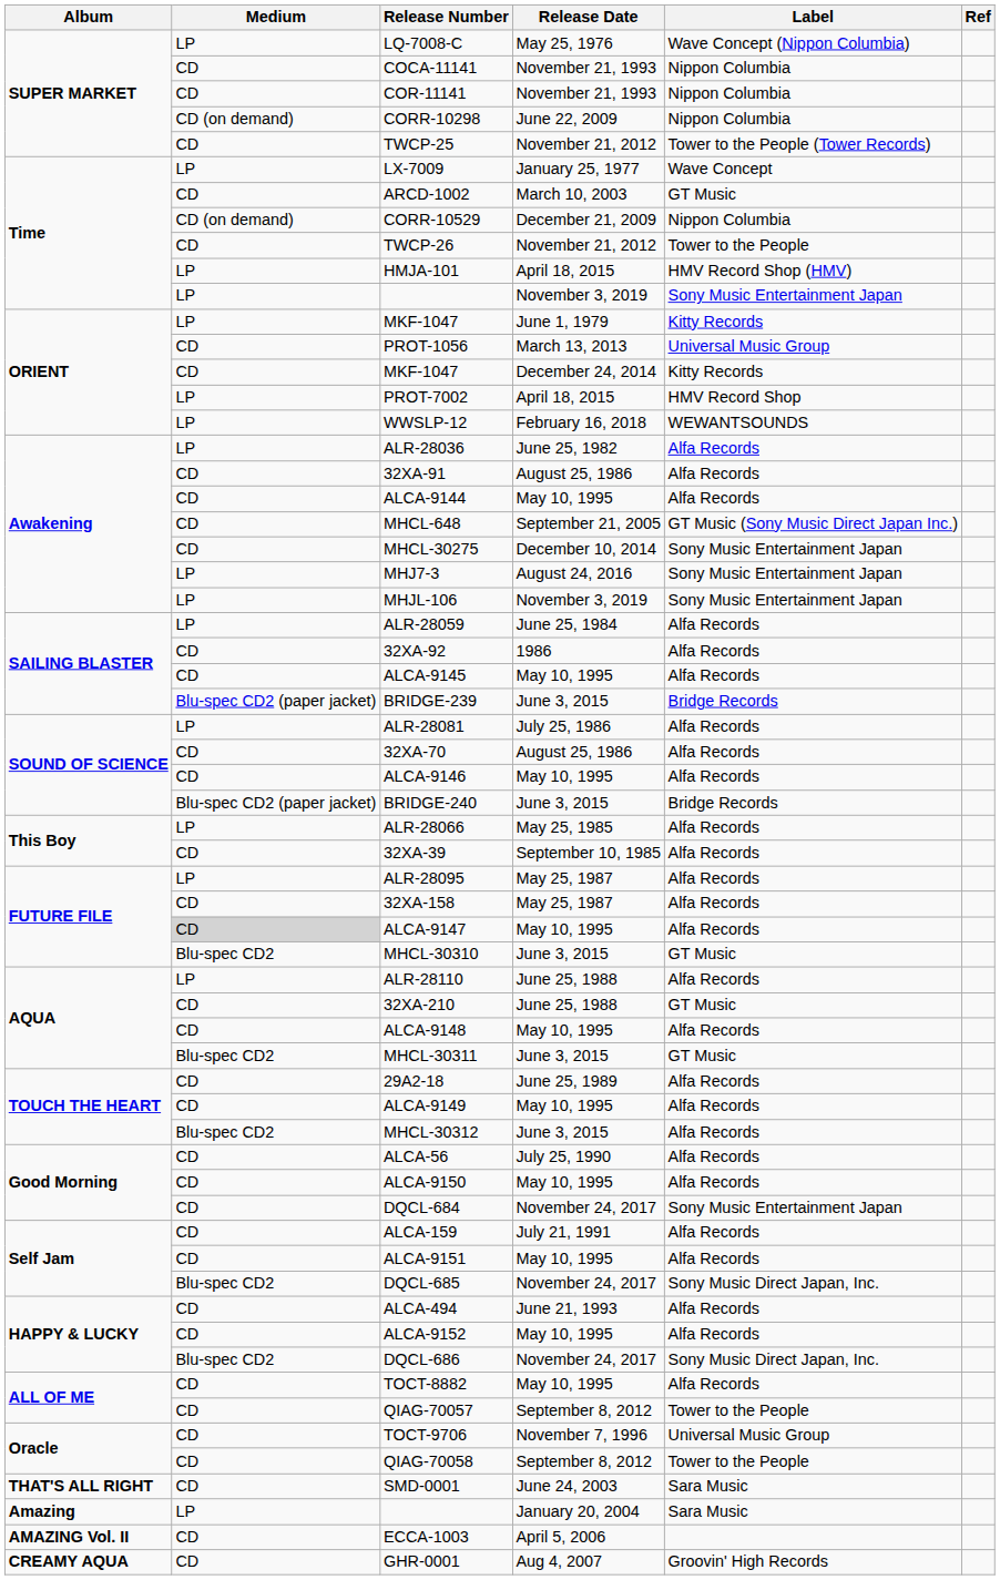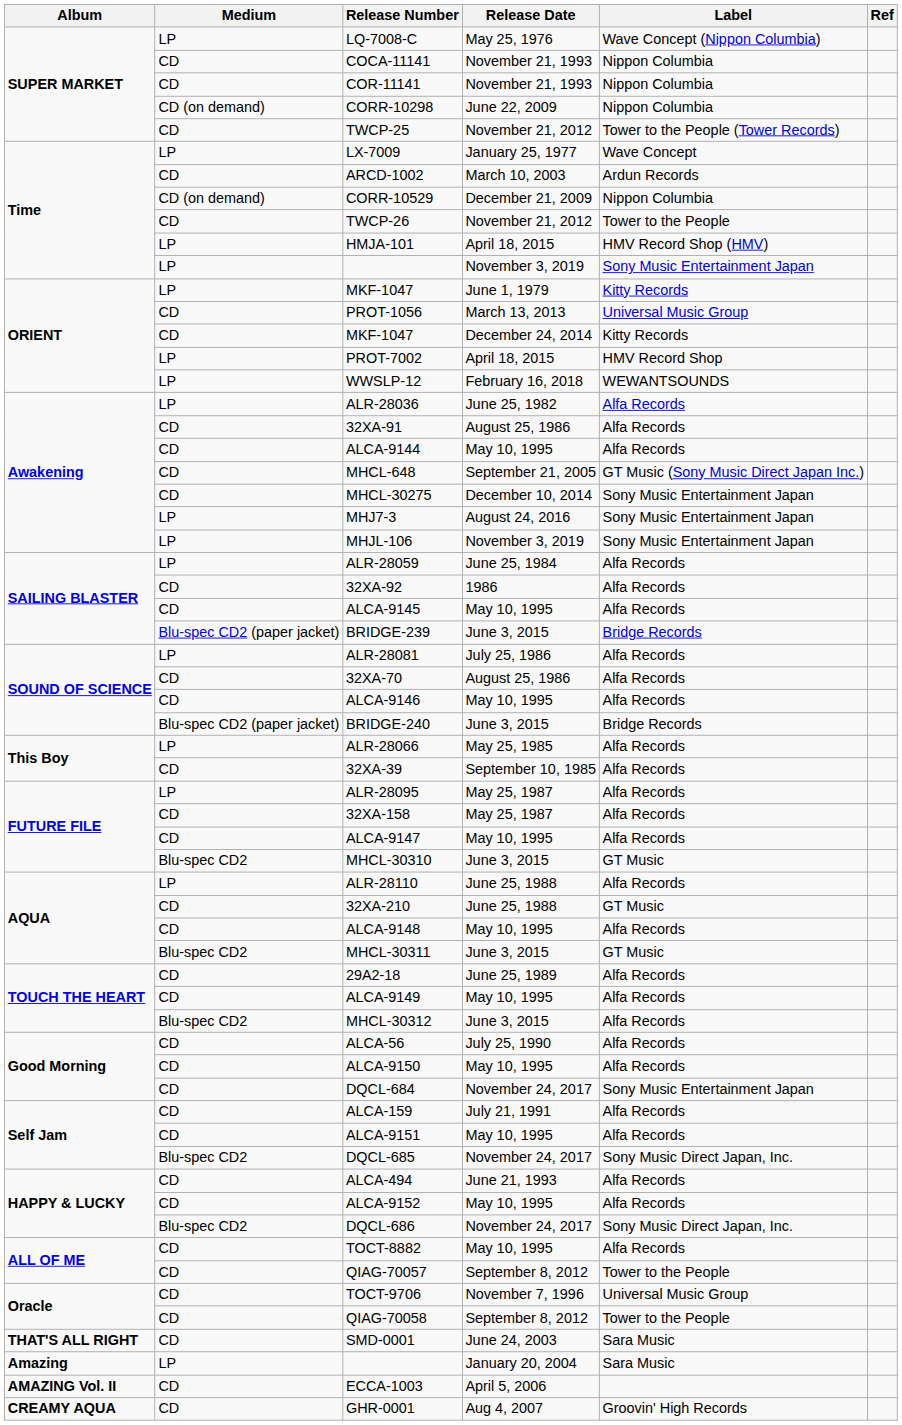 <table class="wikitable">
 <tr>
 <th>Album</th>
 <th>Medium</th>
 <th>Release Number</th>
 <th>Release Date</th>
 <th>Label</th>
 <th>Ref</th>
 </tr>
 <tr>
 <td rowspan="5"><strong>SUPER MARKET</strong></td>
 <td>LP</td>
 <td>LQ-7008-C</td>
 <td>May 25, 1976</td>
 <td>Wave Concept (<a href='#'>Nippon Columbia</a>)</td>
 <td></td>
 </tr>
 <tr>
 <td>CD</td>
 <td>COCA-11141</td>
 <td>November 21, 1993</td>
 <td>Nippon Columbia</td>
 <td></td>
 </tr>
 <tr>
 <td>CD</td>
 <td>COR-11141</td>
 <td>November 21, 1993</td>
 <td>Nippon Columbia</td>
 <td></td>
 </tr>
 <tr>
 <td>CD (on demand)</td>
 <td>CORR-10298</td>
 <td>June 22, 2009</td>
 <td>Nippon Columbia</td>
 <td></td>
 </tr>
 <tr>
 <td>CD</td>
 <td>TWCP-25</td>
 <td>November 21, 2012</td>
 <td>Tower to the People (<a href='#'>Tower Records</a>)</td>
 <td></td>
 </tr>
 <tr>
 <td rowspan="6"><strong>Time</strong></td>
 <td>LP</td>
 <td>LX-7009</td>
 <td>January 25, 1977</td>
 <td>Wave Concept</td>
 <td></td>
 </tr>
 <tr>
 <td>CD</td>
 <td>ARCD-1002</td>
 <td>March 10, 2003</td>
-<td>GT Music</td>
+<td>Ardun Records</td>
 <td></td>
 </tr>
 <tr>
 <td>CD (on demand)</td>
 <td>CORR-10529</td>
 <td>December 21, 2009</td>
 <td>Nippon Columbia</td>
 <td></td>
 </tr>
 <tr>
 <td>CD</td>
 <td>TWCP-26</td>
 <td>November 21, 2012</td>
 <td>Tower to the People</td>
 <td></td>
 </tr>
 <tr>
 <td>LP</td>
 <td>HMJA-101</td>
 <td>April 18, 2015</td>
 <td>HMV Record Shop (<a href='#'>HMV</a>)</td>
 <td></td>
 </tr>
 <tr>
 <td>LP</td>
 <td></td>
 <td>November 3, 2019</td>
 <td><a href='#'>Sony Music Entertainment Japan</a></td>
 <td></td>
 </tr>
 <tr>
 <td rowspan="5"><strong>ORIENT</strong></td>
 <td>LP</td>
 <td>MKF-1047</td>
 <td>June 1, 1979</td>
 <td><a href='#'>Kitty Records</a></td>
 <td></td>
 </tr>
 <tr>
 <td>CD</td>
 <td>PROT-1056</td>
 <td>March 13, 2013</td>
 <td><a href='#'>Universal Music Group</a></td>
 <td></td>
 </tr>
 <tr>
 <td>CD</td>
 <td>MKF-1047</td>
 <td>December 24, 2014</td>
 <td>Kitty Records</td>
 <td></td>
 </tr>
 <tr>
 <td>LP</td>
 <td>PROT-7002</td>
 <td>April 18, 2015</td>
 <td>HMV Record Shop</td>
 <td></td>
 </tr>
 <tr>
 <td>LP</td>
 <td>WWSLP-12</td>
 <td>February 16, 2018</td>
 <td>WEWANTSOUNDS</td>
 <td></td>
 </tr>
 <tr>
 <td rowspan="7"><a href='#'><strong>Awakening</strong></a></td>
 <td>LP</td>
 <td>ALR-28036</td>
 <td>June 25, 1982</td>
 <td><a href='#'>Alfa Records</a></td>
 <td></td>
 </tr>
 <tr>
 <td>CD</td>
 <td>32XA-91</td>
 <td>August 25, 1986</td>
 <td>Alfa Records</td>
 <td></td>
 </tr>
 <tr>
 <td>CD</td>
 <td>ALCA-9144</td>
 <td>May 10, 1995</td>
 <td>Alfa Records</td>
 <td></td>
 </tr>
 <tr>
 <td>CD</td>
 <td>MHCL-648</td>
 <td>September 21, 2005</td>
 <td>GT Music (<a href='#'>Sony Music Direct Japan Inc.</a>)</td>
 <td></td>
 </tr>
 <tr>
 <td>CD</td>
 <td>MHCL-30275</td>
 <td>December 10, 2014</td>
 <td>Sony Music Entertainment Japan</td>
 <td></td>
 </tr>
 <tr>
 <td>LP</td>
 <td>MHJ7-3</td>
 <td>August 24, 2016</td>
 <td>Sony Music Entertainment Japan</td>
 <td></td>
 </tr>
 <tr>
 <td>LP</td>
 <td>MHJL-106</td>
 <td>November 3, 2019</td>
 <td>Sony Music Entertainment Japan</td>
 <td></td>
 </tr>
 <tr>
 <td rowspan="4"><a href='#'><strong>SAILING BLASTER</strong></a></td>
 <td>LP</td>
 <td>ALR-28059</td>
 <td>June 25, 1984</td>
 <td>Alfa Records</td>
 <td></td>
 </tr>
 <tr>
 <td>CD</td>
 <td>32XA-92</td>
 <td>1986</td>
 <td>Alfa Records</td>
 <td></td>
 </tr>
 <tr>
 <td>CD</td>
 <td>ALCA-9145</td>
 <td>May 10, 1995</td>
 <td>Alfa Records</td>
 <td></td>
 </tr>
 <tr>
 <td><a href='#'>Blu-spec CD2</a> (paper jacket)</td>
 <td>BRIDGE-239</td>
 <td>June 3, 2015</td>
 <td><a href='#'>Bridge Records</a></td>
 <td></td>
 </tr>
 <tr>
 <td rowspan="4"><a href='#'><strong>SOUND OF SCIENCE</strong></a></td>
 <td>LP</td>
 <td>ALR-28081</td>
 <td>July 25, 1986</td>
 <td>Alfa Records</td>
 <td></td>
 </tr>
 <tr>
 <td>CD</td>
 <td>32XA-70</td>
 <td>August 25, 1986</td>
 <td>Alfa Records</td>
 <td></td>
 </tr>
 <tr>
 <td>CD</td>
 <td>ALCA-9146</td>
 <td>May 10, 1995</td>
 <td>Alfa Records</td>
 <td></td>
 </tr>
 <tr>
 <td>Blu-spec CD2 (paper jacket)</td>
 <td>BRIDGE-240</td>
 <td>June 3, 2015</td>
 <td>Bridge Records</td>
 <td></td>
 </tr>
 <tr>
 <td rowspan="2"><strong>This Boy</strong></td>
 <td>LP</td>
 <td>ALR-28066</td>
 <td>May 25, 1985</td>
 <td>Alfa Records</td>
 <td></td>
 </tr>
 <tr>
 <td>CD</td>
 <td>32XA-39</td>
 <td>September 10, 1985</td>
 <td>Alfa Records</td>
 <td></td>
 </tr>
 <tr>
 <td rowspan="4"><a href='#'><strong>FUTURE FILE</strong></a></td>
 <td>LP</td>
 <td>ALR-28095</td>
 <td>May 25, 1987</td>
 <td>Alfa Records</td>
 <td></td>
 </tr>
 <tr>
 <td>CD</td>
 <td>32XA-158</td>
 <td>May 25, 1987</td>
 <td>Alfa Records</td>
 <td></td>
 </tr>
 <tr>
-<td style="background: lightgrey;">CD</td>
+<td>CD</td>
 <td>ALCA-9147</td>
 <td>May 10, 1995</td>
 <td>Alfa Records</td>
 <td></td>
 </tr>
 <tr>
 <td>Blu-spec CD2</td>
 <td>MHCL-30310</td>
 <td>June 3, 2015</td>
 <td>GT Music</td>
 <td></td>
 </tr>
 <tr>
 <td rowspan="4"><strong>AQUA</strong></td>
 <td>LP</td>
 <td>ALR-28110</td>
 <td>June 25, 1988</td>
 <td>Alfa Records</td>
 <td></td>
 </tr>
 <tr>
 <td>CD</td>
 <td>32XA-210</td>
 <td>June 25, 1988</td>
 <td>GT Music</td>
 <td></td>
 </tr>
 <tr>
 <td>CD</td>
 <td>ALCA-9148</td>
 <td>May 10, 1995</td>
 <td>Alfa Records</td>
 <td></td>
 </tr>
 <tr>
 <td>Blu-spec CD2</td>
 <td>MHCL-30311</td>
 <td>June 3, 2015</td>
 <td>GT Music</td>
 <td></td>
 </tr>
 <tr>
 <td rowspan="3"><a href='#'><strong>TOUCH THE HEART</strong></a></td>
 <td>CD</td>
 <td>29A2-18</td>
 <td>June 25, 1989</td>
 <td>Alfa Records</td>
 <td></td>
 </tr>
 <tr>
 <td>CD</td>
 <td>ALCA-9149</td>
 <td>May 10, 1995</td>
 <td>Alfa Records</td>
 <td></td>
 </tr>
 <tr>
 <td>Blu-spec CD2</td>
 <td>MHCL-30312</td>
 <td>June 3, 2015</td>
 <td>Alfa Records</td>
 <td></td>
 </tr>
 <tr>
 <td rowspan="3"><strong>Good Morning</strong></td>
 <td>CD</td>
 <td>ALCA-56</td>
 <td>July 25, 1990</td>
 <td>Alfa Records</td>
 <td></td>
 </tr>
 <tr>
 <td>CD</td>
 <td>ALCA-9150</td>
 <td>May 10, 1995</td>
 <td>Alfa Records</td>
 <td></td>
 </tr>
 <tr>
 <td>CD</td>
 <td>DQCL-684</td>
 <td>November 24, 2017</td>
 <td>Sony Music Entertainment Japan</td>
 <td></td>
 </tr>
 <tr>
 <td rowspan="3"><strong>Self Jam</strong></td>
 <td>CD</td>
 <td>ALCA-159</td>
 <td>July 21, 1991</td>
 <td>Alfa Records</td>
 <td></td>
 </tr>
 <tr>
 <td>CD</td>
 <td>ALCA-9151</td>
 <td>May 10, 1995</td>
 <td>Alfa Records</td>
 <td></td>
 </tr>
 <tr>
 <td>Blu-spec CD2</td>
 <td>DQCL-685</td>
 <td>November 24, 2017</td>
 <td>Sony Music Direct Japan, Inc.</td>
 <td></td>
 </tr>
 <tr>
 <td rowspan="3"><strong>HAPPY & LUCKY</strong></td>
 <td>CD</td>
 <td>ALCA-494</td>
 <td>June 21, 1993</td>
 <td>Alfa Records</td>
 <td></td>
 </tr>
 <tr>
 <td>CD</td>
 <td>ALCA-9152</td>
 <td>May 10, 1995</td>
 <td>Alfa Records</td>
 <td></td>
 </tr>
 <tr>
 <td>Blu-spec CD2</td>
 <td>DQCL-686</td>
 <td>November 24, 2017</td>
 <td>Sony Music Direct Japan, Inc.</td>
 <td></td>
 </tr>
 <tr>
 <td rowspan="2"><a href='#'><strong>ALL OF ME</strong></a></td>
 <td>CD</td>
 <td>TOCT-8882</td>
 <td>May 10, 1995</td>
 <td>Alfa Records</td>
 <td></td>
 </tr>
 <tr>
 <td>CD</td>
 <td>QIAG-70057</td>
 <td>September 8, 2012</td>
 <td>Tower to the People</td>
 <td></td>
 </tr>
 <tr>
 <td rowspan="2"><strong>Oracle</strong></td>
 <td>CD</td>
 <td>TOCT-9706</td>
 <td>November 7, 1996</td>
 <td>Universal Music Group</td>
 <td></td>
 </tr>
 <tr>
 <td>CD</td>
 <td>QIAG-70058</td>
 <td>September 8, 2012</td>
 <td>Tower to the People</td>
 <td></td>
 </tr>
 <tr>
 <td><strong>THAT'S ALL RIGHT</strong></td>
 <td>CD</td>
 <td>SMD-0001</td>
 <td>June 24, 2003</td>
 <td>Sara Music</td>
 <td></td>
 </tr>
 <tr>
 <td><strong>Amazing</strong></td>
 <td>LP</td>
 <td></td>
 <td>January 20, 2004</td>
 <td>Sara Music</td>
 <td></td>
 </tr>
 <tr>
 <td><strong>AMAZING Vol. II</strong></td>
 <td>CD</td>
 <td>ECCA-1003</td>
 <td>April 5, 2006</td>
 <td></td>
 <td></td>
 </tr>
 <tr>
 <td><strong>CREAMY AQUA</strong></td>
 <td>CD</td>
 <td>GHR-0001</td>
 <td>Aug 4, 2007</td>
 <td>Groovin' High Records</td>
 <td></td>
 </tr>
 </table>
